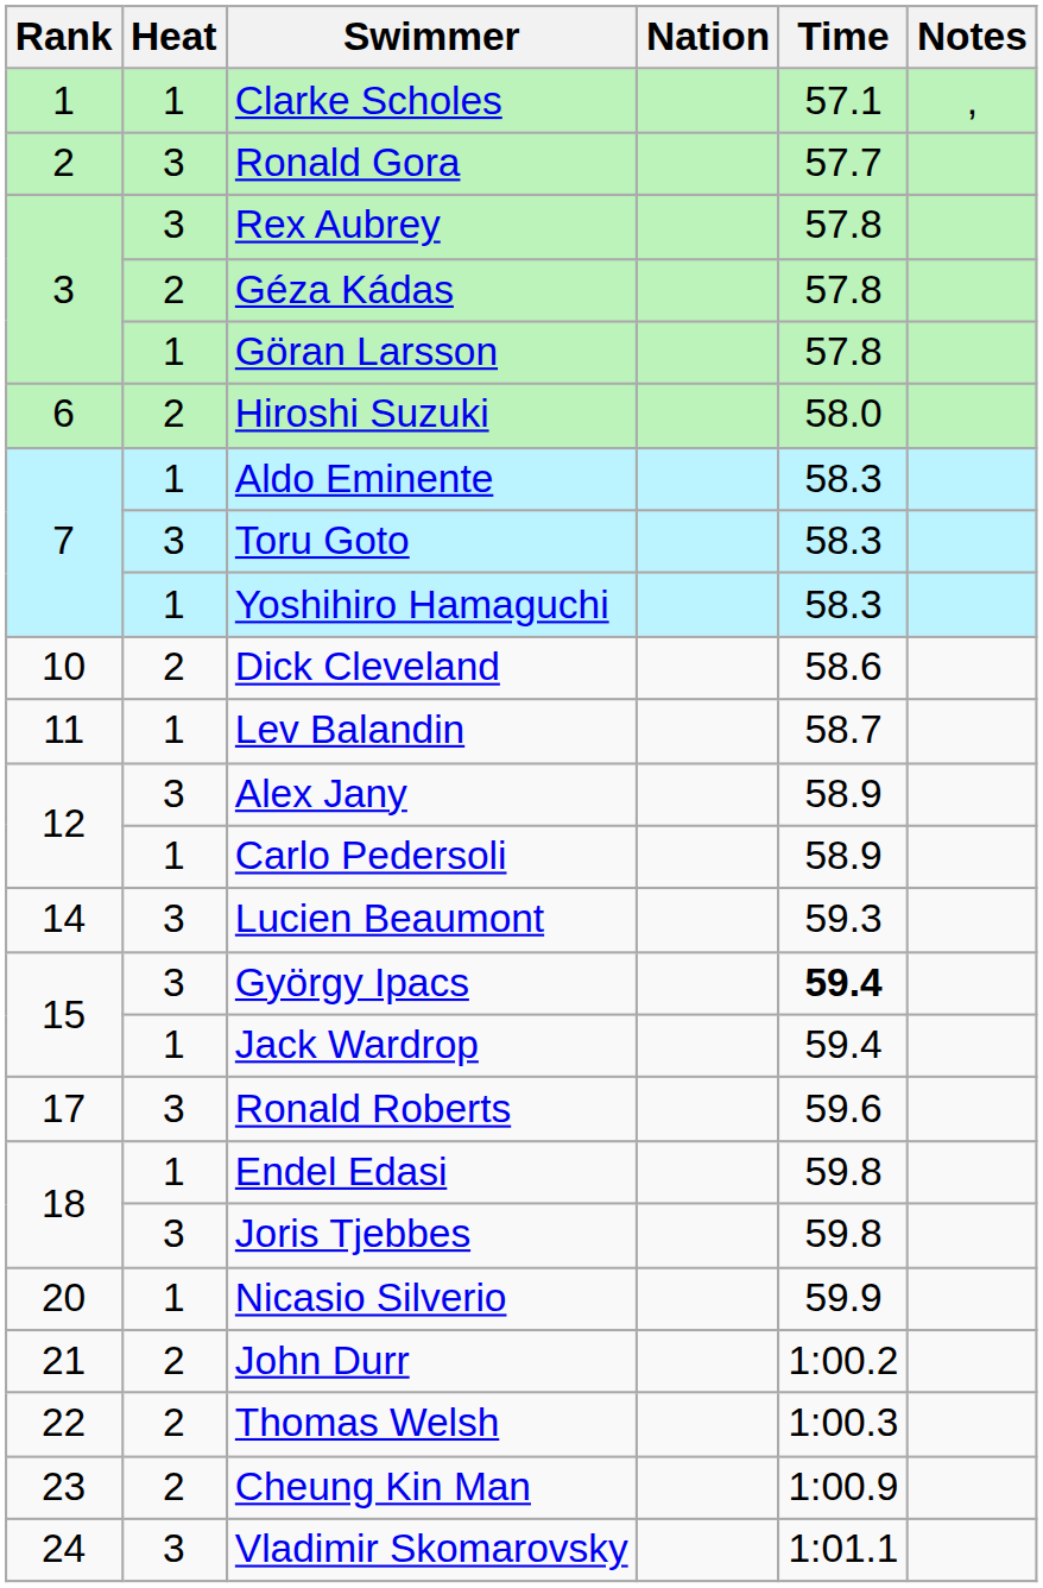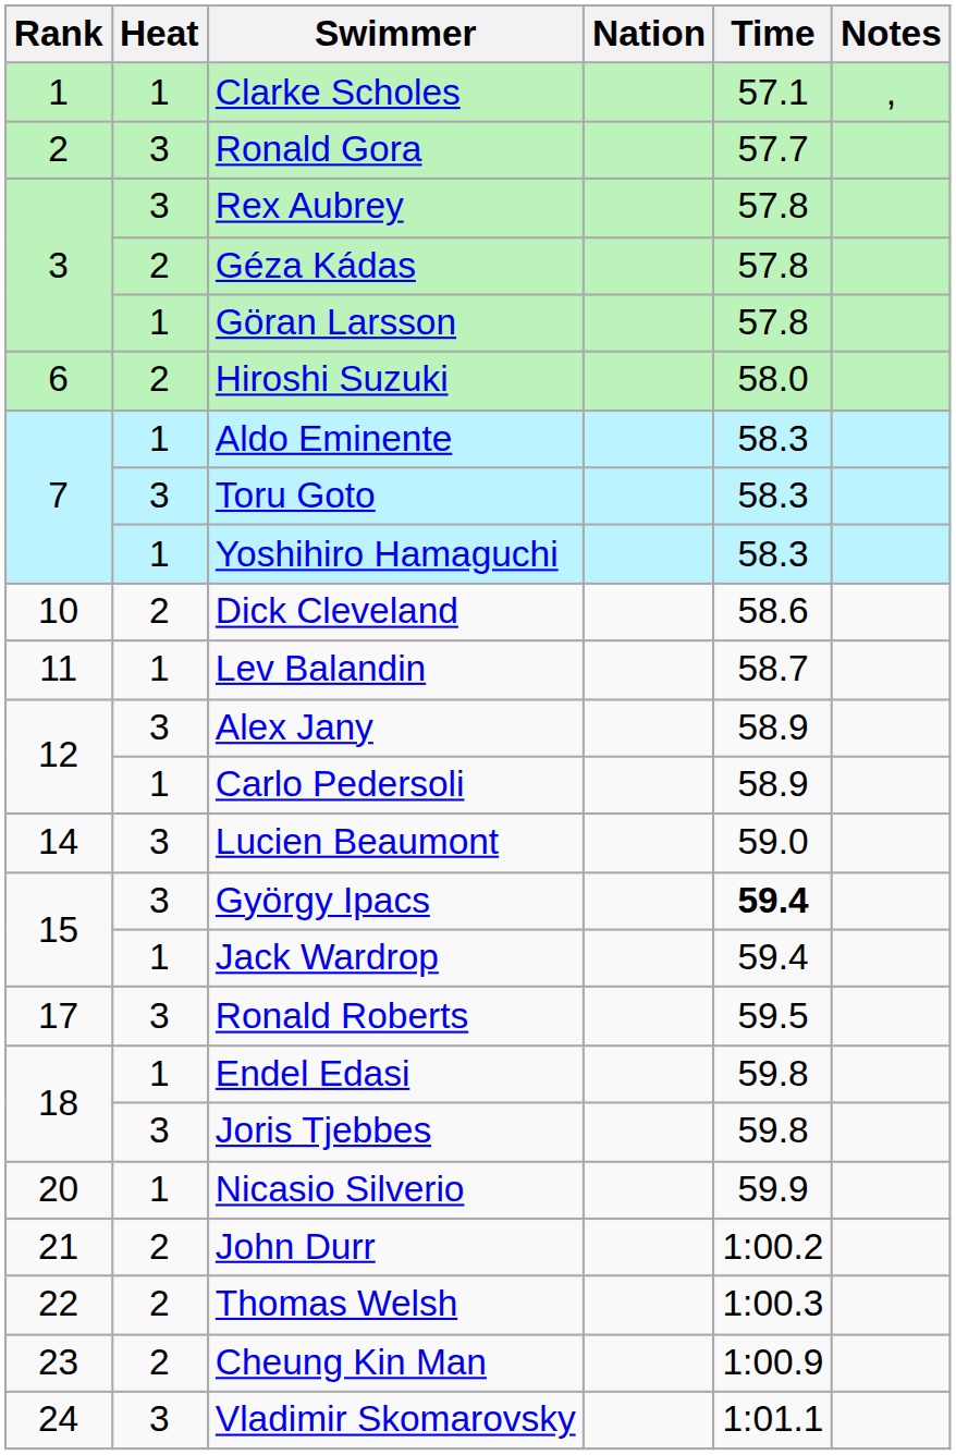 <table class="wikitable sortable" style=text-align:center>
 <tr>
 <th>Rank</th>
 <th>Heat</th>
 <th>Swimmer</th>
 <th>Nation</th>
 <th>Time</th>
 <th>Notes</th>
 </tr>
 <tr bgcolor=#bbf3bb>
 <td>1</td>
 <td>1</td>
 <td align=left><a href='#'>Clarke Scholes</a></td>
 <td align=left></td>
 <td>57.1</td>
 <td>, </td>
 </tr>
 <tr bgcolor=#bbf3bb>
 <td>2</td>
 <td>3</td>
 <td align=left><a href='#'>Ronald Gora</a></td>
 <td align=left></td>
 <td>57.7</td>
 <td></td>
 </tr>
 <tr bgcolor=#bbf3bb>
 <td rowspan=3>3</td>
 <td>3</td>
 <td align=left><a href='#'>Rex Aubrey</a></td>
 <td align=left></td>
 <td>57.8</td>
 <td></td>
 </tr>
 <tr bgcolor=#bbf3bb>
 <td>2</td>
 <td align=left><a href='#'>Géza Kádas</a></td>
 <td align=left></td>
 <td>57.8</td>
 <td></td>
 </tr>
 <tr bgcolor=#bbf3bb>
 <td>1</td>
 <td align=left><a href='#'>Göran Larsson</a></td>
 <td align=left></td>
 <td>57.8</td>
 <td></td>
 </tr>
 <tr bgcolor=#bbf3bb>
 <td>6</td>
 <td>2</td>
 <td align=left><a href='#'>Hiroshi Suzuki</a></td>
 <td align=left></td>
 <td>58.0</td>
 <td></td>
 </tr>
 <tr bgcolor=#bbf3ff>
 <td rowspan=3>7</td>
 <td>1</td>
 <td align=left><a href='#'>Aldo Eminente</a></td>
 <td align=left></td>
 <td>58.3</td>
 <td></td>
 </tr>
 <tr bgcolor=#bbf3ff>
 <td>3</td>
 <td align=left><a href='#'>Toru Goto</a></td>
 <td align=left></td>
 <td>58.3</td>
 <td></td>
 </tr>
 <tr bgcolor=#bbf3ff>
 <td>1</td>
 <td align=left><a href='#'>Yoshihiro Hamaguchi</a></td>
 <td align=left></td>
 <td>58.3</td>
 <td></td>
 </tr>
 <tr>
 <td>10</td>
 <td>2</td>
 <td align=left><a href='#'>Dick Cleveland</a></td>
 <td align=left></td>
 <td>58.6</td>
 <td></td>
 </tr>
 <tr>
 <td>11</td>
 <td>1</td>
 <td align=left><a href='#'>Lev Balandin</a></td>
 <td align=left></td>
 <td>58.7</td>
 <td></td>
 </tr>
 <tr>
 <td rowspan=2>12</td>
 <td>3</td>
 <td align=left><a href='#'>Alex Jany</a></td>
 <td align=left></td>
 <td>58.9</td>
 <td></td>
 </tr>
 <tr>
 <td>1</td>
 <td align=left><a href='#'>Carlo Pedersoli</a></td>
 <td align=left></td>
 <td>58.9</td>
 <td></td>
 </tr>
 <tr>
 <td>14</td>
 <td>3</td>
 <td align=left><a href='#'>Lucien Beaumont</a></td>
 <td align=left></td>
-<td>59.3</td>
+<td>59.0</td>
 <td></td>
 </tr>
 <tr>
 <td rowspan=2>15</td>
 <td>3</td>
 <td align=left><a href='#'>György Ipacs</a></td>
 <td align=left></td>
 <td><strong>59.4</strong></td>
 <td></td>
 </tr>
 <tr>
 <td>1</td>
 <td align=left><a href='#'>Jack Wardrop</a></td>
 <td align=left></td>
 <td>59.4</td>
 <td></td>
 </tr>
 <tr>
 <td>17</td>
 <td>3</td>
 <td align=left><a href='#'>Ronald Roberts</a></td>
 <td align=left></td>
-<td>59.6</td>
+<td>59.5</td>
 <td></td>
 </tr>
 <tr>
 <td rowspan=2>18</td>
 <td>1</td>
 <td align=left><a href='#'>Endel Edasi</a></td>
 <td align=left></td>
 <td>59.8</td>
 <td></td>
 </tr>
 <tr>
 <td>3</td>
 <td align=left><a href='#'>Joris Tjebbes</a></td>
 <td align=left></td>
 <td>59.8</td>
 <td></td>
 </tr>
 <tr>
 <td>20</td>
 <td>1</td>
 <td align=left><a href='#'>Nicasio Silverio</a></td>
 <td align=left></td>
 <td>59.9</td>
 <td></td>
 </tr>
 <tr>
 <td>21</td>
 <td>2</td>
 <td align=left><a href='#'>John Durr</a></td>
 <td align=left></td>
 <td data-sort-value=60.2>1:00.2</td>
 <td></td>
 </tr>
 <tr>
 <td>22</td>
 <td>2</td>
 <td align=left><a href='#'>Thomas Welsh</a></td>
 <td align=left></td>
 <td data-sort-value=60.3>1:00.3</td>
 <td></td>
 </tr>
 <tr>
 <td>23</td>
 <td>2</td>
 <td align=left><a href='#'>Cheung Kin Man</a></td>
 <td align=left></td>
 <td data-sort-value=60.9>1:00.9</td>
 <td></td>
 </tr>
 <tr>
 <td>24</td>
 <td>3</td>
 <td align=left><a href='#'>Vladimir Skomarovsky</a></td>
 <td align=left></td>
 <td data-sort-value=61.1>1:01.1</td>
 <td></td>
 </tr>
 </table>
